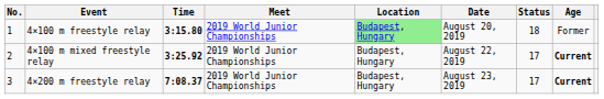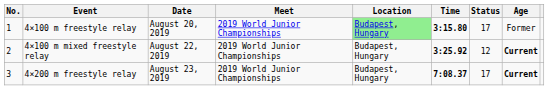 <table class="wikitable">
 <tr>
 <th>No.</th>
 <th>Event</th>
-<th>Time</th>
+<th>Date</th>
 <th>Meet</th>
 <th>Location</th>
-<th>Date</th>
+<th>Time</th>
 <th>Status</th>
 <th>Age</th>
 <th></th>
 </tr>
 <tr>
 <td>1</td>
 <td>4×100 m freestyle relay</td>
-<td style="text-align:center;"><strong>3:15.80</strong></td>
+<td>August 20, 2019</td>
 <td><a href='#'>2019 World Junior Championships</a></td>
 <td style="background: lightgreen;"><a href='#'>Budapest</a>, <a href='#'>Hungary</a></td>
-<td>August 20, 2019</td>
-<td style="text-align:center;">18</td>
+<td style="text-align:center;"><strong>3:15.80</strong></td>
+<td style="text-align:center;">17</td>
 <td style="text-align:center;">Former</td>
 <td style="text-align:center;"></td>
 </tr>
 <tr>
 <td>2</td>
 <td>4×100 m mixed freestyle relay</td>
-<td style="text-align:center;"><strong>3:25.92</strong></td>
+<td>August 22, 2019</td>
 <td>2019 World Junior Championships</td>
 <td>Budapest, Hungary</td>
-<td>August 22, 2019</td>
-<td style="text-align:center;">17</td>
+<td style="text-align:center;"><strong>3:25.92</strong></td>
+<td style="text-align:center;">12</td>
 <td style="text-align:center;"><strong>Current</strong></td>
 <td style="text-align:center;"></td>
 </tr>
 <tr>
 <td>3</td>
 <td>4×200 m freestyle relay</td>
-<td style="text-align:center;"><strong>7:08.37</strong></td>
+<td>August 23, 2019</td>
 <td>2019 World Junior Championships</td>
 <td>Budapest, Hungary</td>
-<td>August 23, 2019</td>
+<td style="text-align:center;"><strong>7:08.37</strong></td>
 <td style="text-align:center;">17</td>
 <td style="text-align:center;"><strong>Current</strong></td>
 <td style="text-align:center;"></td>
 </tr>
 </table>
